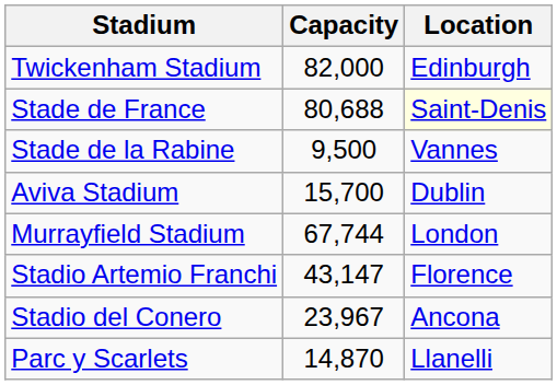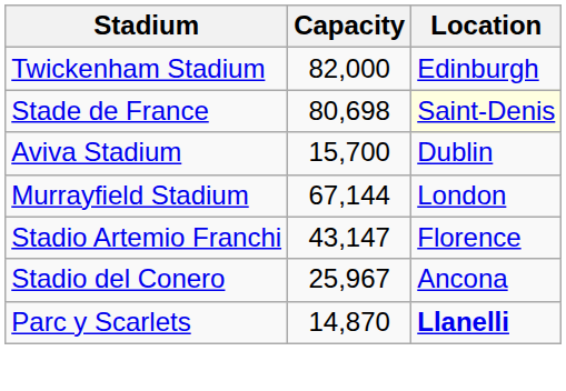 <table class="wikitable sortable">
 <tr>
 <th>Stadium</th>
 <th>Capacity</th>
 <th>Location</th>
 </tr>
 <tr>
 <td> <a href='#'>Twickenham Stadium</a></td>
 <td align=center>82,000</td>
 <td><a href='#'>Edinburgh</a></td>
 </tr>
 <tr>
 <td> <a href='#'>Stade de France</a></td>
-<td align=center>80,688</td>
+<td align=center>80,698</td>
 <td style="background: lightyellow;"><a href='#'>Saint-Denis</a></td>
-</tr>
-<tr>
-<td> <a href='#'>Stade de la Rabine</a></td>
-<td align=center>9,500</td>
-<td><a href='#'>Vannes</a></td>
 </tr>
 <tr>
 <td> <a href='#'>Aviva Stadium</a></td>
 <td align=center>15,700</td>
 <td><a href='#'>Dublin</a></td>
 </tr>
 <tr>
 <td> <a href='#'>Murrayfield Stadium</a></td>
-<td align=center>67,744</td>
+<td align=center>67,144</td>
 <td><a href='#'>London</a></td>
 </tr>
 <tr>
 <td> <a href='#'>Stadio Artemio Franchi</a></td>
 <td align=center>43,147</td>
 <td><a href='#'>Florence</a></td>
 </tr>
 <tr>
 <td> <a href='#'>Stadio del Conero</a></td>
-<td align=center>23,967</td>
+<td align=center>25,967</td>
 <td><a href='#'>Ancona</a></td>
 </tr>
 <tr>
 <td> <a href='#'>Parc y Scarlets</a></td>
 <td align=center>14,870</td>
-<td><a href='#'>Llanelli</a></td>
+<td><strong><a href='#'>Llanelli</a></strong></td>
 </tr>
 </table>
